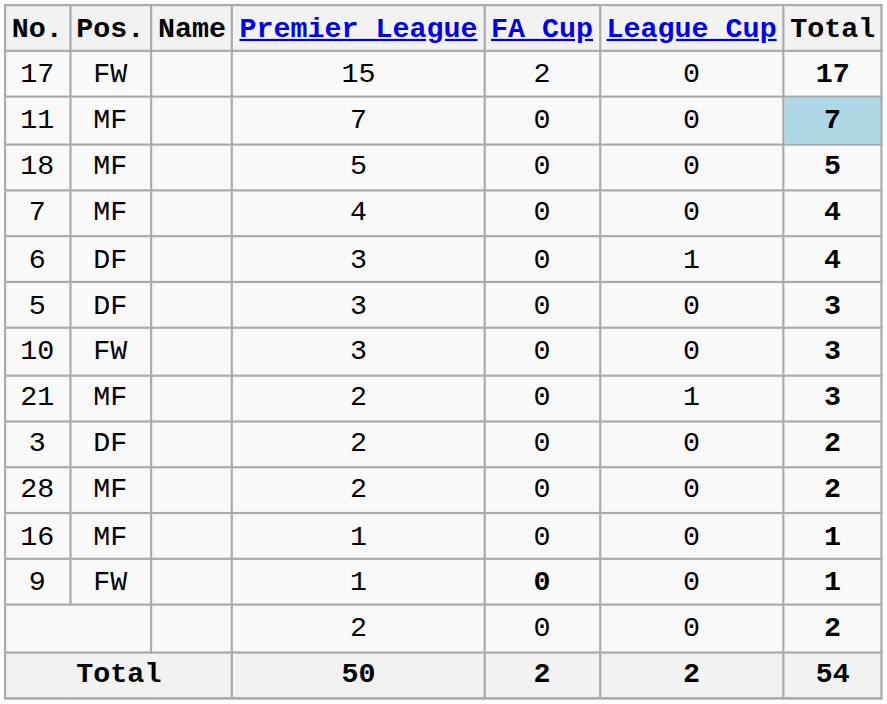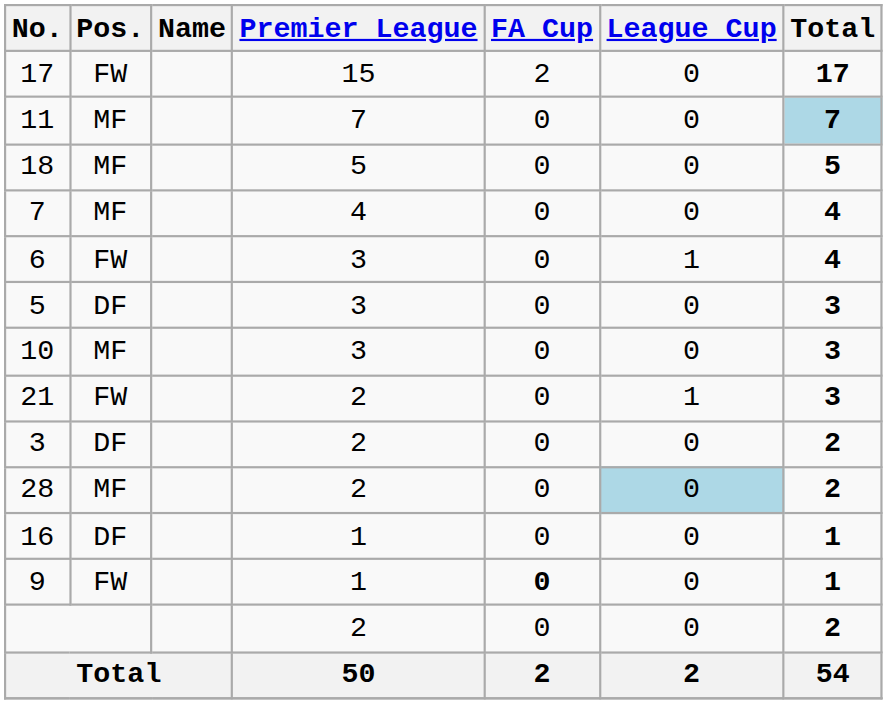 <table class="wikitable sortable" style="text-align: center;">
 <tr>
 <th>No.</th>
 <th>Pos.</th>
 <th>Name</th>
 <th><a href='#'>Premier League</a></th>
 <th><a href='#'>FA Cup</a></th>
 <th><a href='#'>League Cup</a></th>
 <th>Total</th>
 </tr>
 <tr>
 <td>17</td>
 <td>FW</td>
 <td></td>
 <td>15</td>
 <td>2</td>
 <td>0</td>
 <td><strong>17</strong></td>
 </tr>
 <tr>
 <td>11</td>
 <td>MF</td>
 <td></td>
 <td>7</td>
 <td>0</td>
 <td>0</td>
 <td style="background: lightblue;"><strong>7</strong></td>
 </tr>
 <tr>
 <td>18</td>
 <td>MF</td>
 <td></td>
 <td>5</td>
 <td>0</td>
 <td>0</td>
 <td><strong>5</strong></td>
 </tr>
 <tr>
 <td>7</td>
 <td>MF</td>
 <td></td>
 <td>4</td>
 <td>0</td>
 <td>0</td>
 <td><strong>4</strong></td>
 </tr>
 <tr>
 <td>6</td>
-<td>DF</td>
+<td>FW</td>
 <td></td>
 <td>3</td>
 <td>0</td>
 <td>1</td>
 <td><strong>4</strong></td>
 </tr>
 <tr>
 <td>5</td>
 <td>DF</td>
 <td></td>
 <td>3</td>
 <td>0</td>
 <td>0</td>
 <td><strong>3</strong></td>
 </tr>
 <tr>
 <td>10</td>
-<td>FW</td>
+<td>MF</td>
 <td></td>
 <td>3</td>
 <td>0</td>
 <td>0</td>
 <td><strong>3</strong></td>
 </tr>
 <tr>
 <td>21</td>
-<td>MF</td>
+<td>FW</td>
 <td></td>
 <td>2</td>
 <td>0</td>
 <td>1</td>
 <td><strong>3</strong></td>
 </tr>
 <tr>
 <td>3</td>
 <td>DF</td>
 <td></td>
 <td>2</td>
 <td>0</td>
 <td>0</td>
 <td><strong>2</strong></td>
 </tr>
 <tr>
 <td>28</td>
 <td>MF</td>
 <td></td>
 <td>2</td>
 <td>0</td>
-<td>0</td>
+<td style="background: lightblue;">0</td>
 <td><strong>2</strong></td>
 </tr>
 <tr>
 <td>16</td>
-<td>MF</td>
+<td>DF</td>
 <td></td>
 <td>1</td>
 <td>0</td>
 <td>0</td>
 <td><strong>1</strong></td>
 </tr>
 <tr>
 <td>9</td>
 <td>FW</td>
 <td></td>
 <td>1</td>
 <td><strong>0</strong></td>
 <td>0</td>
 <td><strong>1</strong></td>
 </tr>
 <tr>
 <td colspan=2></td>
 <td></td>
 <td>2</td>
 <td>0</td>
 <td>0</td>
 <td><strong>2</strong></td>
 </tr>
 <tr>
 <th colspan=3>Total</th>
 <th>50</th>
 <th>2</th>
 <th>2</th>
 <th>54</th>
 </tr>
 <tr>
 </tr>
 </table>
